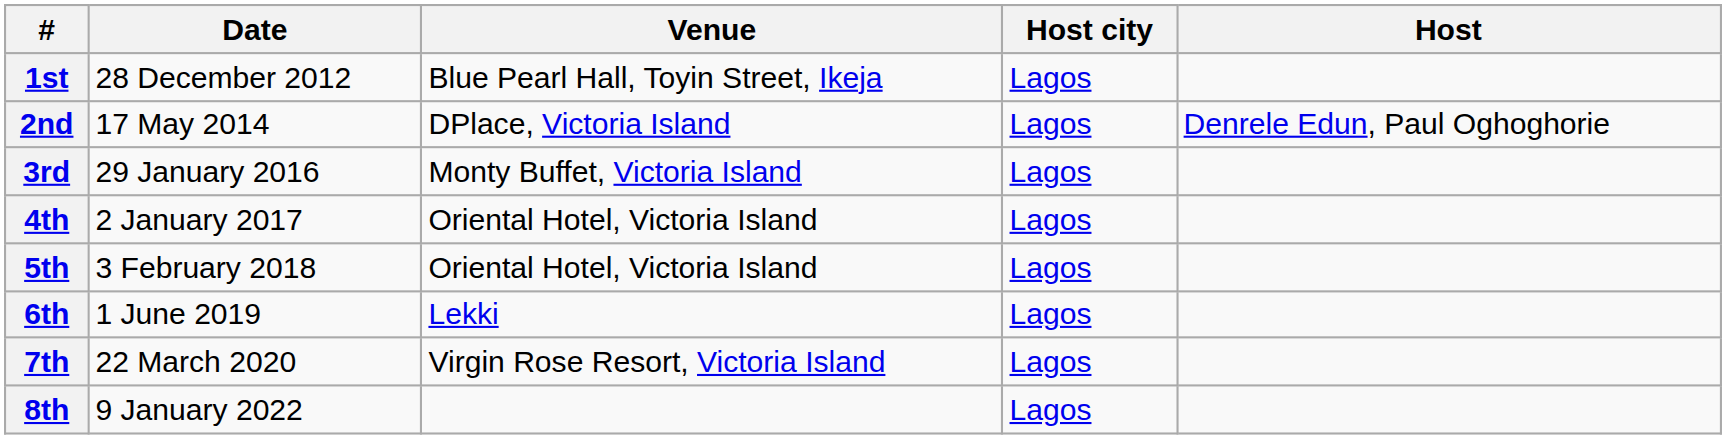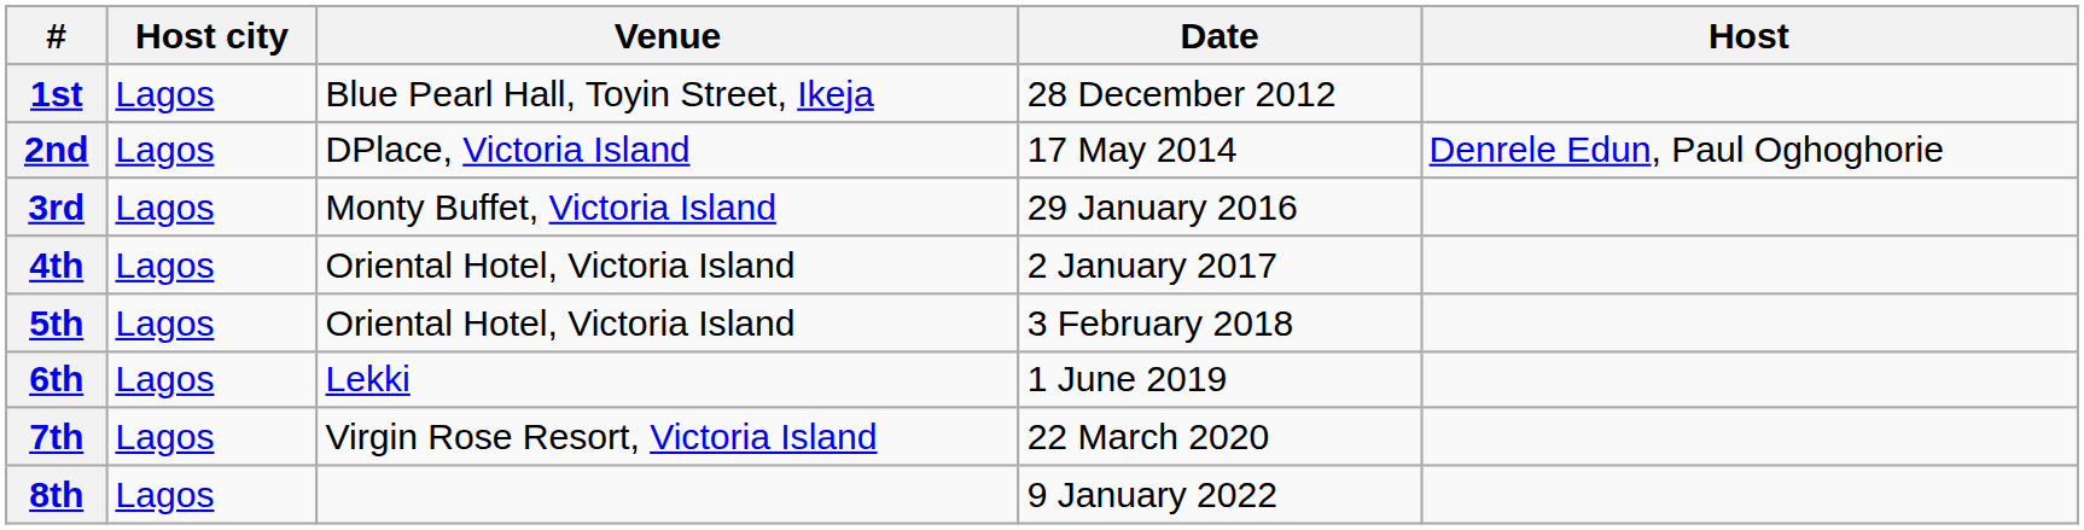 <table class="wikitable"  style="font-size:90%; width:65%;">
 <tr>
 <th>#</th>
+<th>Host city</th>
+<th>Venue</th>
 <th>Date</th>
-<th>Venue</th>
-<th>Host city</th>
 <th>Host</th>
 </tr>
 <tr>
 <th><a href='#'>1st</a></th>
+<td><a href='#'>Lagos</a></td>
+<td>Blue Pearl Hall, Toyin Street, <a href='#'>Ikeja</a></td>
 <td>28 December 2012</td>
-<td>Blue Pearl Hall, Toyin Street, <a href='#'>Ikeja</a></td>
-<td><a href='#'>Lagos</a></td>
 <td></td>
 </tr>
 <tr>
 <th><a href='#'>2nd</a></th>
+<td><a href='#'>Lagos</a></td>
+<td>DPlace, <a href='#'>Victoria Island</a></td>
 <td>17 May 2014</td>
-<td>DPlace, <a href='#'>Victoria Island</a></td>
-<td><a href='#'>Lagos</a></td>
 <td><a href='#'>Denrele Edun</a>, Paul Oghoghorie</td>
 </tr>
 <tr>
 <th><a href='#'>3rd</a></th>
+<td><a href='#'>Lagos</a></td>
+<td>Monty Buffet, <a href='#'>Victoria Island</a></td>
 <td>29 January 2016</td>
-<td>Monty Buffet, <a href='#'>Victoria Island</a></td>
-<td><a href='#'>Lagos</a></td>
 <td></td>
 </tr>
 <tr>
 <th><a href='#'>4th</a></th>
+<td><a href='#'>Lagos</a></td>
+<td>Oriental Hotel, Victoria Island</td>
 <td>2 January 2017</td>
-<td>Oriental Hotel, Victoria Island</td>
-<td><a href='#'>Lagos</a></td>
 <td></td>
 </tr>
 <tr>
 <th><a href='#'>5th</a></th>
+<td><a href='#'>Lagos</a></td>
+<td>Oriental Hotel, Victoria Island</td>
 <td>3 February 2018</td>
-<td>Oriental Hotel, Victoria Island</td>
-<td><a href='#'>Lagos</a></td>
 <td></td>
 </tr>
 <tr>
 <th><a href='#'>6th</a></th>
+<td><a href='#'>Lagos</a></td>
+<td><a href='#'>Lekki</a></td>
 <td>1 June 2019</td>
-<td><a href='#'>Lekki</a></td>
-<td><a href='#'>Lagos</a></td>
 <td></td>
 </tr>
 <tr>
 <th><a href='#'>7th</a></th>
+<td><a href='#'>Lagos</a></td>
+<td>Virgin Rose Resort, <a href='#'>Victoria Island</a></td>
 <td>22 March 2020</td>
-<td>Virgin Rose Resort, <a href='#'>Victoria Island</a></td>
-<td><a href='#'>Lagos</a></td>
 <td></td>
 </tr>
 <tr>
 <th><a href='#'>8th</a></th>
+<td><a href='#'>Lagos</a></td>
+<td></td>
 <td>9 January 2022</td>
-<td></td>
-<td><a href='#'>Lagos</a></td>
 <td></td>
 </tr>
 </table>
